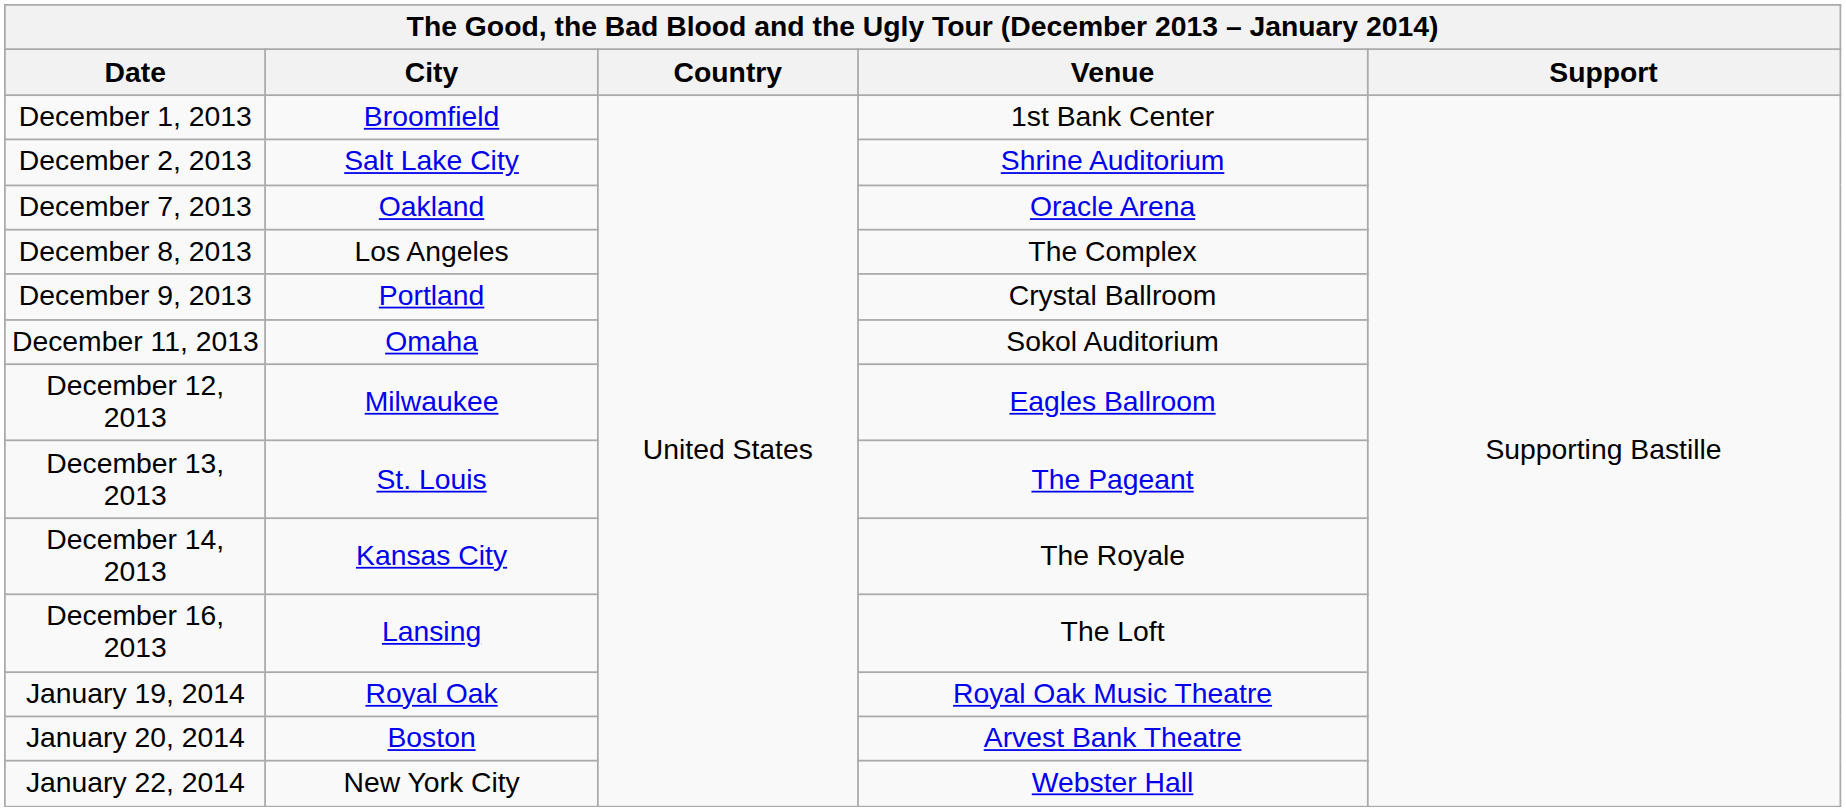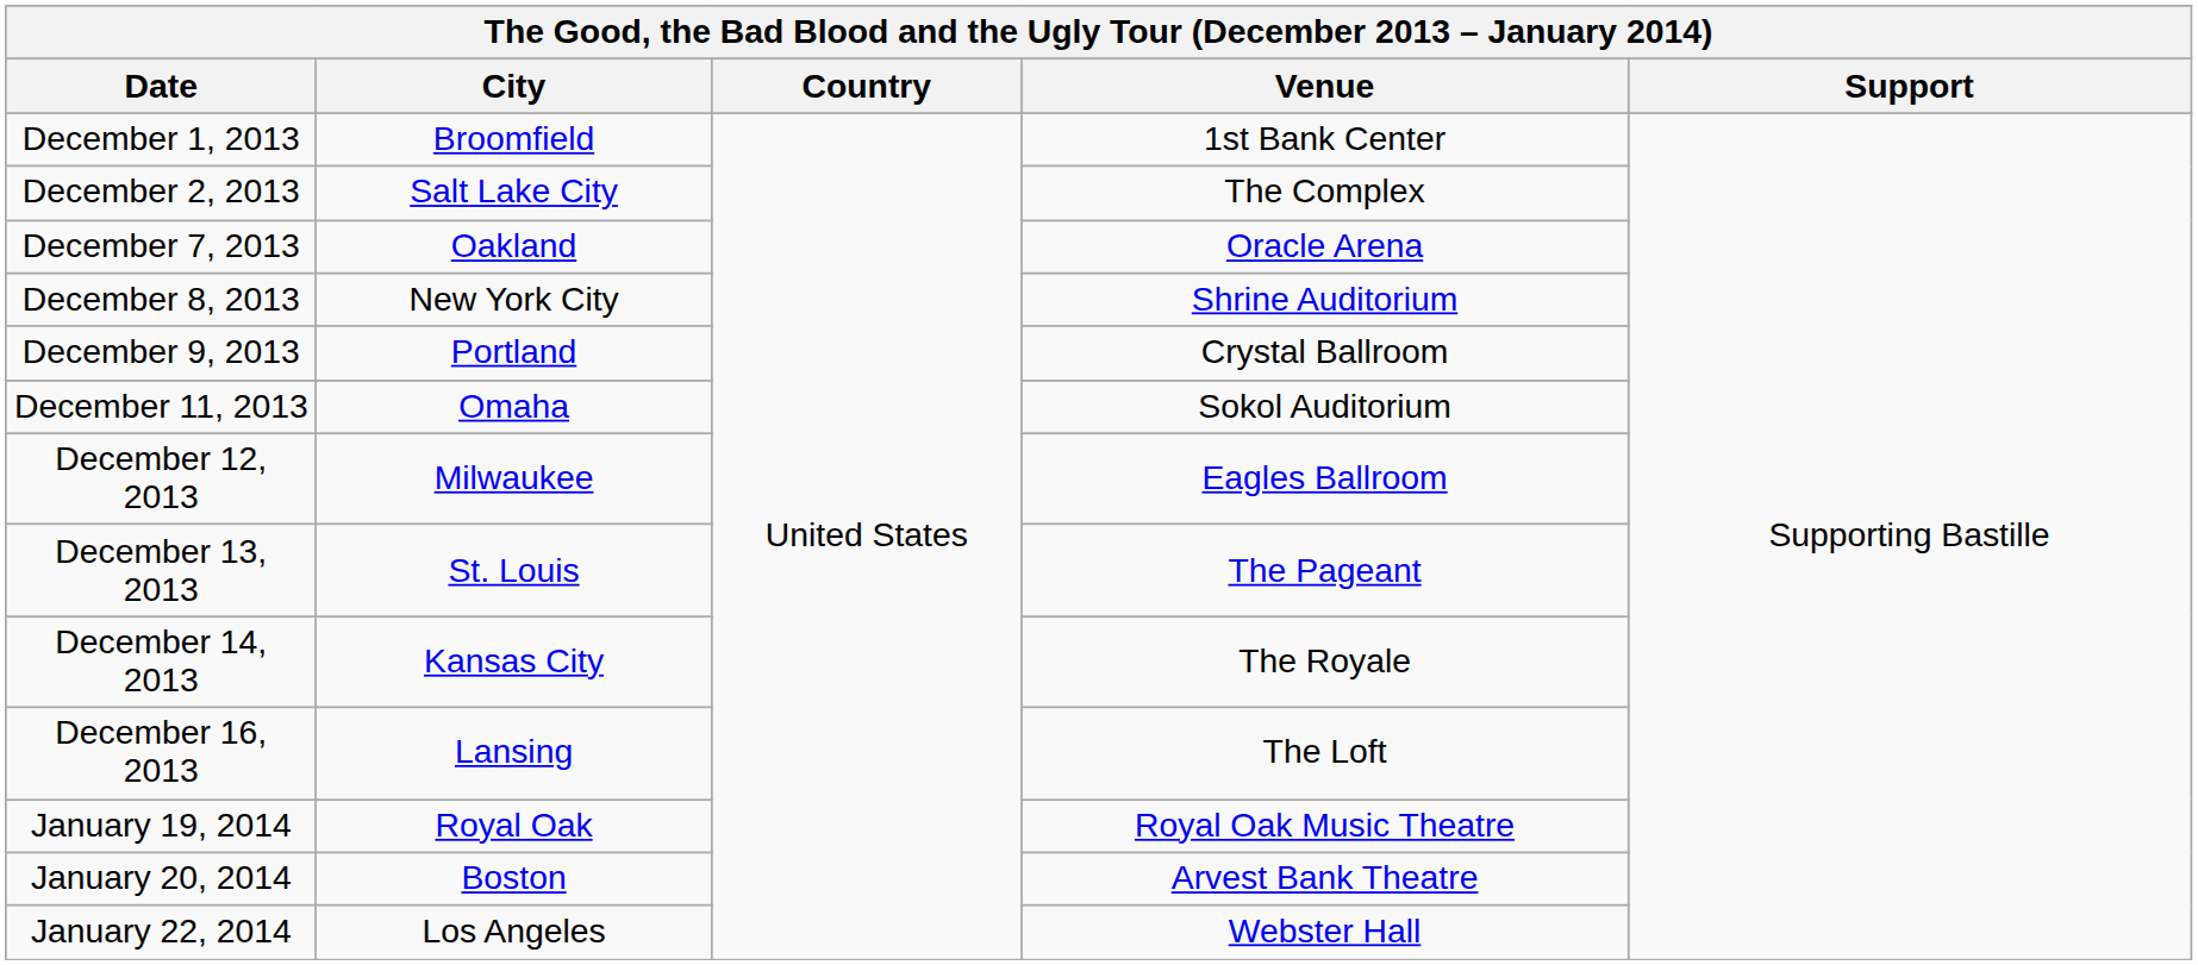 <table class="wikitable" style="text-align:center;">
 <tr>
 <th colspan="5">The Good, the Bad Blood and the Ugly Tour (December 2013 – January 2014)</th>
 </tr>
 <tr>
 <th style="width:140px;">Date</th>
 <th style="width:180px;">City</th>
 <th style="width:140px;">Country</th>
 <th style="width:280px;">Venue</th>
 <th style="width:260px;">Support</th>
 </tr>
 <tr>
 <td>December 1, 2013</td>
 <td><a href='#'>Broomfield</a></td>
 <td rowspan="13">United States</td>
 <td>1st Bank Center</td>
 <td rowspan="13">Supporting Bastille</td>
 </tr>
 <tr>
 <td>December 2, 2013</td>
 <td><a href='#'>Salt Lake City</a></td>
-<td><a href='#'>Shrine Auditorium</a></td>
+<td>The Complex</td>
 </tr>
 <tr>
 <td>December 7, 2013</td>
 <td><a href='#'>Oakland</a></td>
 <td><a href='#'>Oracle Arena</a></td>
 </tr>
 <tr>
 <td>December 8, 2013</td>
-<td>Los Angeles</td>
-<td>The Complex</td>
+<td>New York City</td>
+<td><a href='#'>Shrine Auditorium</a></td>
 </tr>
 <tr>
 <td>December 9, 2013</td>
 <td><a href='#'>Portland</a></td>
 <td>Crystal Ballroom</td>
 </tr>
 <tr>
 <td>December 11, 2013</td>
 <td><a href='#'>Omaha</a></td>
 <td>Sokol Auditorium</td>
 </tr>
 <tr>
 <td>December 12, 2013</td>
 <td><a href='#'>Milwaukee</a></td>
 <td><a href='#'>Eagles Ballroom</a></td>
 </tr>
 <tr>
 <td>December 13, 2013</td>
 <td><a href='#'>St. Louis</a></td>
 <td><a href='#'>The Pageant</a></td>
 </tr>
 <tr>
 <td>December 14, 2013</td>
 <td><a href='#'>Kansas City</a></td>
 <td>The Royale</td>
 </tr>
 <tr>
 <td>December 16, 2013</td>
 <td><a href='#'>Lansing</a></td>
 <td>The Loft</td>
 </tr>
 <tr>
 <td>January 19, 2014</td>
 <td><a href='#'>Royal Oak</a></td>
 <td><a href='#'>Royal Oak Music Theatre</a></td>
 </tr>
 <tr>
 <td>January 20, 2014</td>
 <td><a href='#'>Boston</a></td>
 <td><a href='#'>Arvest Bank Theatre</a></td>
 </tr>
 <tr>
 <td>January 22, 2014</td>
-<td>New York City</td>
+<td>Los Angeles</td>
 <td><a href='#'>Webster Hall</a></td>
 </tr>
 </table>
